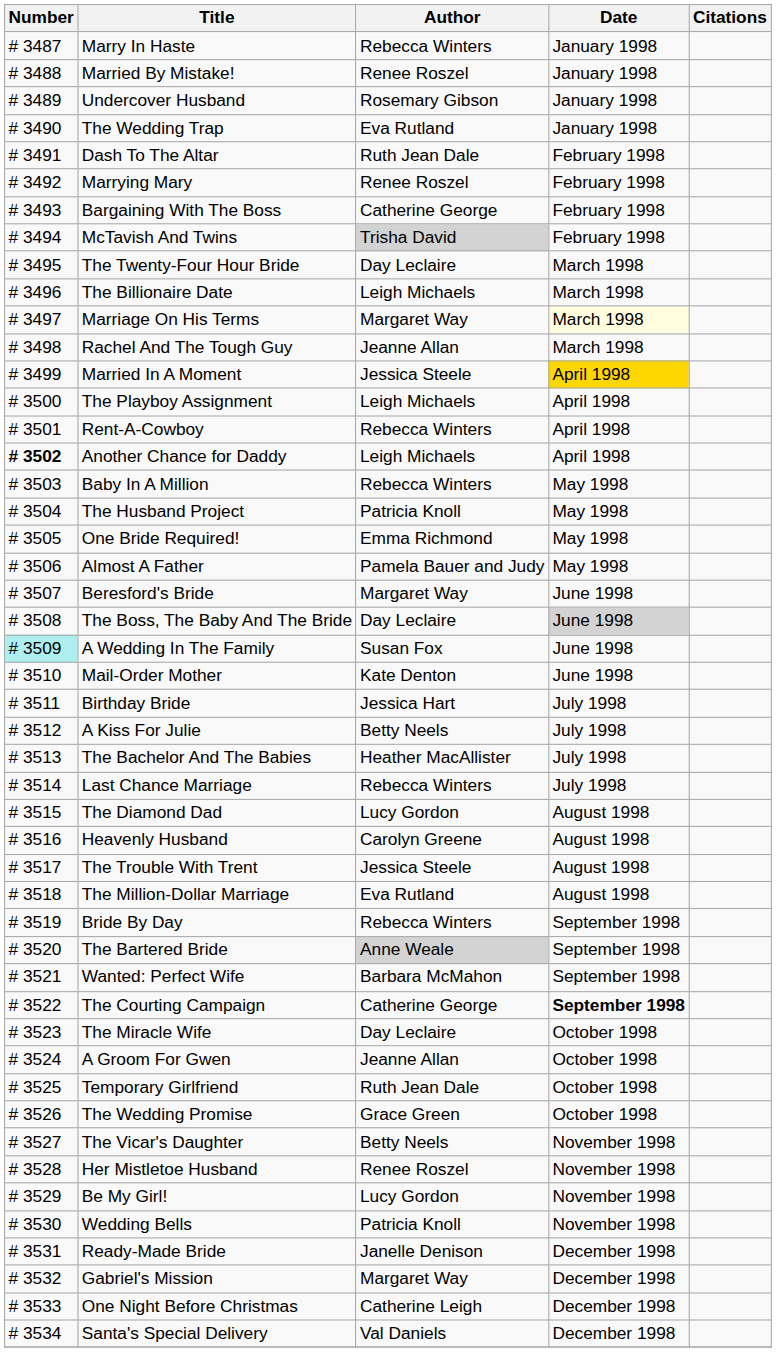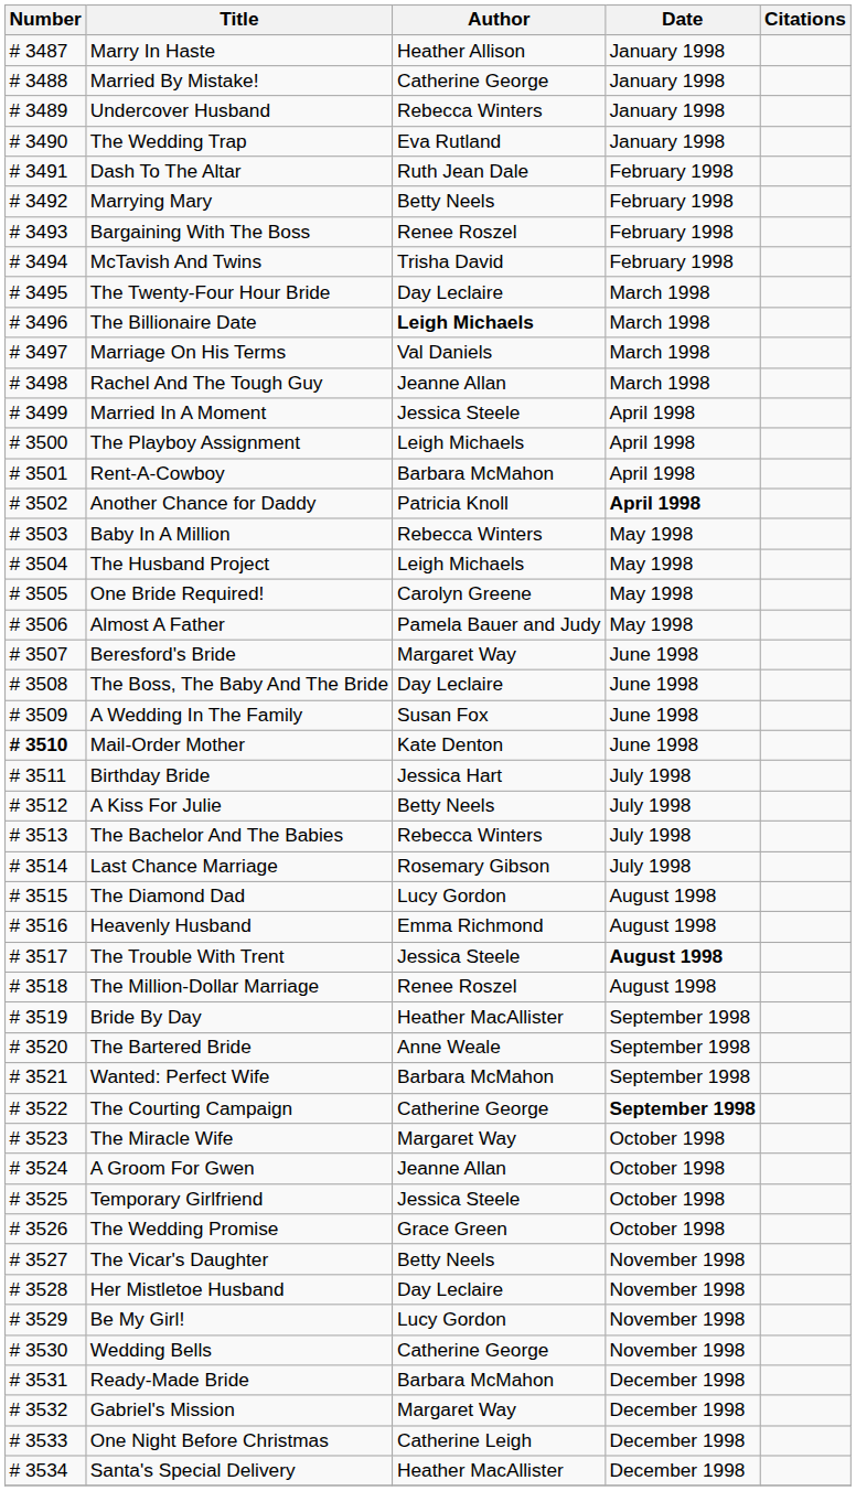 <table class="wikitable">
 <tr>
 <th>Number</th>
 <th>Title</th>
 <th>Author</th>
 <th>Date</th>
 <th>Citations</th>
 </tr>
 <tr>
 <td># 3487</td>
 <td>Marry In Haste</td>
-<td>Rebecca Winters</td>
+<td>Heather Allison</td>
 <td>January 1998</td>
 <td></td>
 </tr>
 <tr>
 <td># 3488</td>
 <td>Married By Mistake!</td>
-<td>Renee Roszel</td>
+<td>Catherine George</td>
 <td>January 1998</td>
 <td></td>
 </tr>
 <tr>
 <td># 3489</td>
 <td>Undercover Husband</td>
-<td>Rosemary Gibson</td>
+<td>Rebecca Winters</td>
 <td>January 1998</td>
 <td></td>
 </tr>
 <tr>
 <td># 3490</td>
 <td>The Wedding Trap</td>
 <td>Eva Rutland</td>
 <td>January 1998</td>
 <td></td>
 </tr>
 <tr>
 <td># 3491</td>
 <td>Dash To The Altar</td>
 <td>Ruth Jean Dale</td>
 <td>February 1998</td>
 <td></td>
 </tr>
 <tr>
 <td># 3492</td>
 <td>Marrying Mary</td>
-<td>Renee Roszel</td>
+<td>Betty Neels</td>
 <td>February 1998</td>
 <td></td>
 </tr>
 <tr>
 <td># 3493</td>
 <td>Bargaining With The Boss</td>
-<td>Catherine George</td>
+<td>Renee Roszel</td>
 <td>February 1998</td>
 <td></td>
 </tr>
 <tr>
 <td># 3494</td>
 <td>McTavish And Twins</td>
-<td style="background: lightgrey;">Trisha David</td>
+<td>Trisha David</td>
 <td>February 1998</td>
 <td></td>
 </tr>
 <tr>
 <td># 3495</td>
 <td>The Twenty-Four Hour Bride</td>
 <td>Day Leclaire</td>
 <td>March 1998</td>
 <td></td>
 </tr>
 <tr>
 <td># 3496</td>
 <td>The Billionaire Date</td>
-<td>Leigh Michaels</td>
+<td><strong>Leigh Michaels</strong></td>
 <td>March 1998</td>
 <td></td>
 </tr>
 <tr>
 <td># 3497</td>
 <td>Marriage On His Terms</td>
-<td>Margaret Way</td>
-<td style="background: lightyellow;">March 1998</td>
+<td>Val Daniels</td>
+<td>March 1998</td>
 <td></td>
 </tr>
 <tr>
 <td># 3498</td>
 <td>Rachel And The Tough Guy</td>
 <td>Jeanne Allan</td>
 <td>March 1998</td>
 <td></td>
 </tr>
 <tr>
 <td># 3499</td>
 <td>Married In A Moment</td>
 <td>Jessica Steele</td>
-<td style="background: gold;">April 1998</td>
+<td>April 1998</td>
 <td></td>
 </tr>
 <tr>
 <td># 3500</td>
 <td>The Playboy Assignment</td>
 <td>Leigh Michaels</td>
 <td>April 1998</td>
 <td></td>
 </tr>
 <tr>
 <td># 3501</td>
 <td>Rent-A-Cowboy</td>
-<td>Rebecca Winters</td>
+<td>Barbara McMahon</td>
 <td>April 1998</td>
 <td></td>
 </tr>
 <tr>
-<td><strong># 3502</strong></td>
+<td># 3502</td>
 <td>Another Chance for Daddy</td>
-<td>Leigh Michaels</td>
-<td>April 1998</td>
+<td>Patricia Knoll</td>
+<td><strong>April 1998</strong></td>
 <td></td>
 </tr>
 <tr>
 <td># 3503</td>
 <td>Baby In A Million</td>
 <td>Rebecca Winters</td>
 <td>May 1998</td>
 <td></td>
 </tr>
 <tr>
 <td># 3504</td>
 <td>The Husband Project</td>
-<td>Patricia Knoll</td>
+<td>Leigh Michaels</td>
 <td>May 1998</td>
 <td></td>
 </tr>
 <tr>
 <td># 3505</td>
 <td>One Bride Required!</td>
-<td>Emma Richmond</td>
+<td>Carolyn Greene</td>
 <td>May 1998</td>
 <td></td>
 </tr>
 <tr>
 <td># 3506</td>
 <td>Almost A Father</td>
 <td>Pamela Bauer and Judy</td>
 <td>May 1998</td>
 <td></td>
 </tr>
 <tr>
 <td># 3507</td>
 <td>Beresford's Bride</td>
 <td>Margaret Way</td>
 <td>June 1998</td>
 <td></td>
 </tr>
 <tr>
 <td># 3508</td>
 <td>The Boss, The Baby And The Bride</td>
 <td>Day Leclaire</td>
-<td style="background: lightgrey;">June 1998</td>
+<td>June 1998</td>
 <td></td>
 </tr>
 <tr>
-<td style="background: paleturquoise;"># 3509</td>
+<td># 3509</td>
 <td>A Wedding In The Family</td>
 <td>Susan Fox</td>
 <td>June 1998</td>
 <td></td>
 </tr>
 <tr>
-<td># 3510</td>
+<td><strong># 3510</strong></td>
 <td>Mail-Order Mother</td>
 <td>Kate Denton</td>
 <td>June 1998</td>
 <td></td>
 </tr>
 <tr>
 <td># 3511</td>
 <td>Birthday Bride</td>
 <td>Jessica Hart</td>
 <td>July 1998</td>
 <td></td>
 </tr>
 <tr>
 <td># 3512</td>
 <td>A Kiss For Julie</td>
 <td>Betty Neels</td>
 <td>July 1998</td>
 <td></td>
 </tr>
 <tr>
 <td># 3513</td>
 <td>The Bachelor And The Babies</td>
-<td>Heather MacAllister</td>
+<td>Rebecca Winters</td>
 <td>July 1998</td>
 <td></td>
 </tr>
 <tr>
 <td># 3514</td>
 <td>Last Chance Marriage</td>
-<td>Rebecca Winters</td>
+<td>Rosemary Gibson</td>
 <td>July 1998</td>
 <td></td>
 </tr>
 <tr>
 <td># 3515</td>
 <td>The Diamond Dad</td>
 <td>Lucy Gordon</td>
 <td>August 1998</td>
 <td></td>
 </tr>
 <tr>
 <td># 3516</td>
 <td>Heavenly Husband</td>
-<td>Carolyn Greene</td>
+<td>Emma Richmond</td>
 <td>August 1998</td>
 <td></td>
 </tr>
 <tr>
 <td># 3517</td>
 <td>The Trouble With Trent</td>
 <td>Jessica Steele</td>
-<td>August 1998</td>
+<td><strong>August 1998</strong></td>
 <td></td>
 </tr>
 <tr>
 <td># 3518</td>
 <td>The Million-Dollar Marriage</td>
-<td>Eva Rutland</td>
+<td>Renee Roszel</td>
 <td>August 1998</td>
 <td></td>
 </tr>
 <tr>
 <td># 3519</td>
 <td>Bride By Day</td>
-<td>Rebecca Winters</td>
+<td>Heather MacAllister</td>
 <td>September 1998</td>
 <td></td>
 </tr>
 <tr>
 <td># 3520</td>
 <td>The Bartered Bride</td>
-<td style="background: lightgrey;">Anne Weale</td>
+<td>Anne Weale</td>
 <td>September 1998</td>
 <td></td>
 </tr>
 <tr>
 <td># 3521</td>
 <td>Wanted: Perfect Wife</td>
 <td>Barbara McMahon</td>
 <td>September 1998</td>
 <td></td>
 </tr>
 <tr>
 <td># 3522</td>
 <td>The Courting Campaign</td>
 <td>Catherine George</td>
 <td><strong>September 1998</strong></td>
 <td></td>
 </tr>
 <tr>
 <td># 3523</td>
 <td>The Miracle Wife</td>
-<td>Day Leclaire</td>
+<td>Margaret Way</td>
 <td>October 1998</td>
 <td></td>
 </tr>
 <tr>
 <td># 3524</td>
 <td>A Groom For Gwen</td>
 <td>Jeanne Allan</td>
 <td>October 1998</td>
 <td></td>
 </tr>
 <tr>
 <td># 3525</td>
 <td>Temporary Girlfriend</td>
-<td>Ruth Jean Dale</td>
+<td>Jessica Steele</td>
 <td>October 1998</td>
 <td></td>
 </tr>
 <tr>
 <td># 3526</td>
 <td>The Wedding Promise</td>
 <td>Grace Green</td>
 <td>October 1998</td>
 <td></td>
 </tr>
 <tr>
 <td># 3527</td>
 <td>The Vicar's Daughter</td>
 <td>Betty Neels</td>
 <td>November 1998</td>
 <td></td>
 </tr>
 <tr>
 <td># 3528</td>
 <td>Her Mistletoe Husband</td>
-<td>Renee Roszel</td>
+<td>Day Leclaire</td>
 <td>November 1998</td>
 <td></td>
 </tr>
 <tr>
 <td># 3529</td>
 <td>Be My Girl!</td>
 <td>Lucy Gordon</td>
 <td>November 1998</td>
 <td></td>
 </tr>
 <tr>
 <td># 3530</td>
 <td>Wedding Bells</td>
-<td>Patricia Knoll</td>
+<td>Catherine George</td>
 <td>November 1998</td>
 <td></td>
 </tr>
 <tr>
 <td># 3531</td>
 <td>Ready-Made Bride</td>
-<td>Janelle Denison</td>
+<td>Barbara McMahon</td>
 <td>December 1998</td>
 <td></td>
 </tr>
 <tr>
 <td># 3532</td>
 <td>Gabriel's Mission</td>
 <td>Margaret Way</td>
 <td>December 1998</td>
 <td></td>
 </tr>
 <tr>
 <td># 3533</td>
 <td>One Night Before Christmas</td>
 <td>Catherine Leigh</td>
 <td>December 1998</td>
 <td></td>
 </tr>
 <tr>
 <td># 3534</td>
 <td>Santa's Special Delivery</td>
-<td>Val Daniels</td>
+<td>Heather MacAllister</td>
 <td>December 1998</td>
 <td></td>
 </tr>
 <tr>
 </tr>
 </table>
